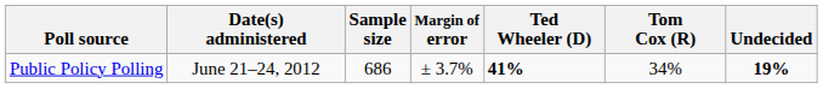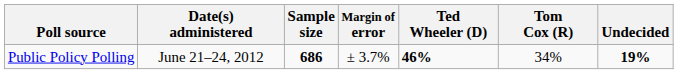 <table class="wikitable">
 <tr valign= bottom>
 <th>Poll source</th>
 <th style="width:150px;">Date(s)<br>administered</th>
 <th class=small>Sample<br>size</th>
 <th><small>Margin of</small><br>error</th>
 <th style="width:100px;">Ted<br>Wheeler (D)</th>
 <th style="width:100px;">Tom<br>Cox (R)</th>
 <th>Undecided</th>
 </tr>
 <tr>
 <td><a href='#'>Public Policy Polling</a></td>
 <td align=center>June 21–24, 2012</td>
-<td align=center>686</td>
+<td align=center><strong>686</strong></td>
 <td align=center>± 3.7%</td>
-<td><strong>41%</strong></td>
+<td><strong>46%</strong></td>
 <td align=center>34%</td>
 <td align=center><strong>19%</strong></td>
 </tr>
 </table>
